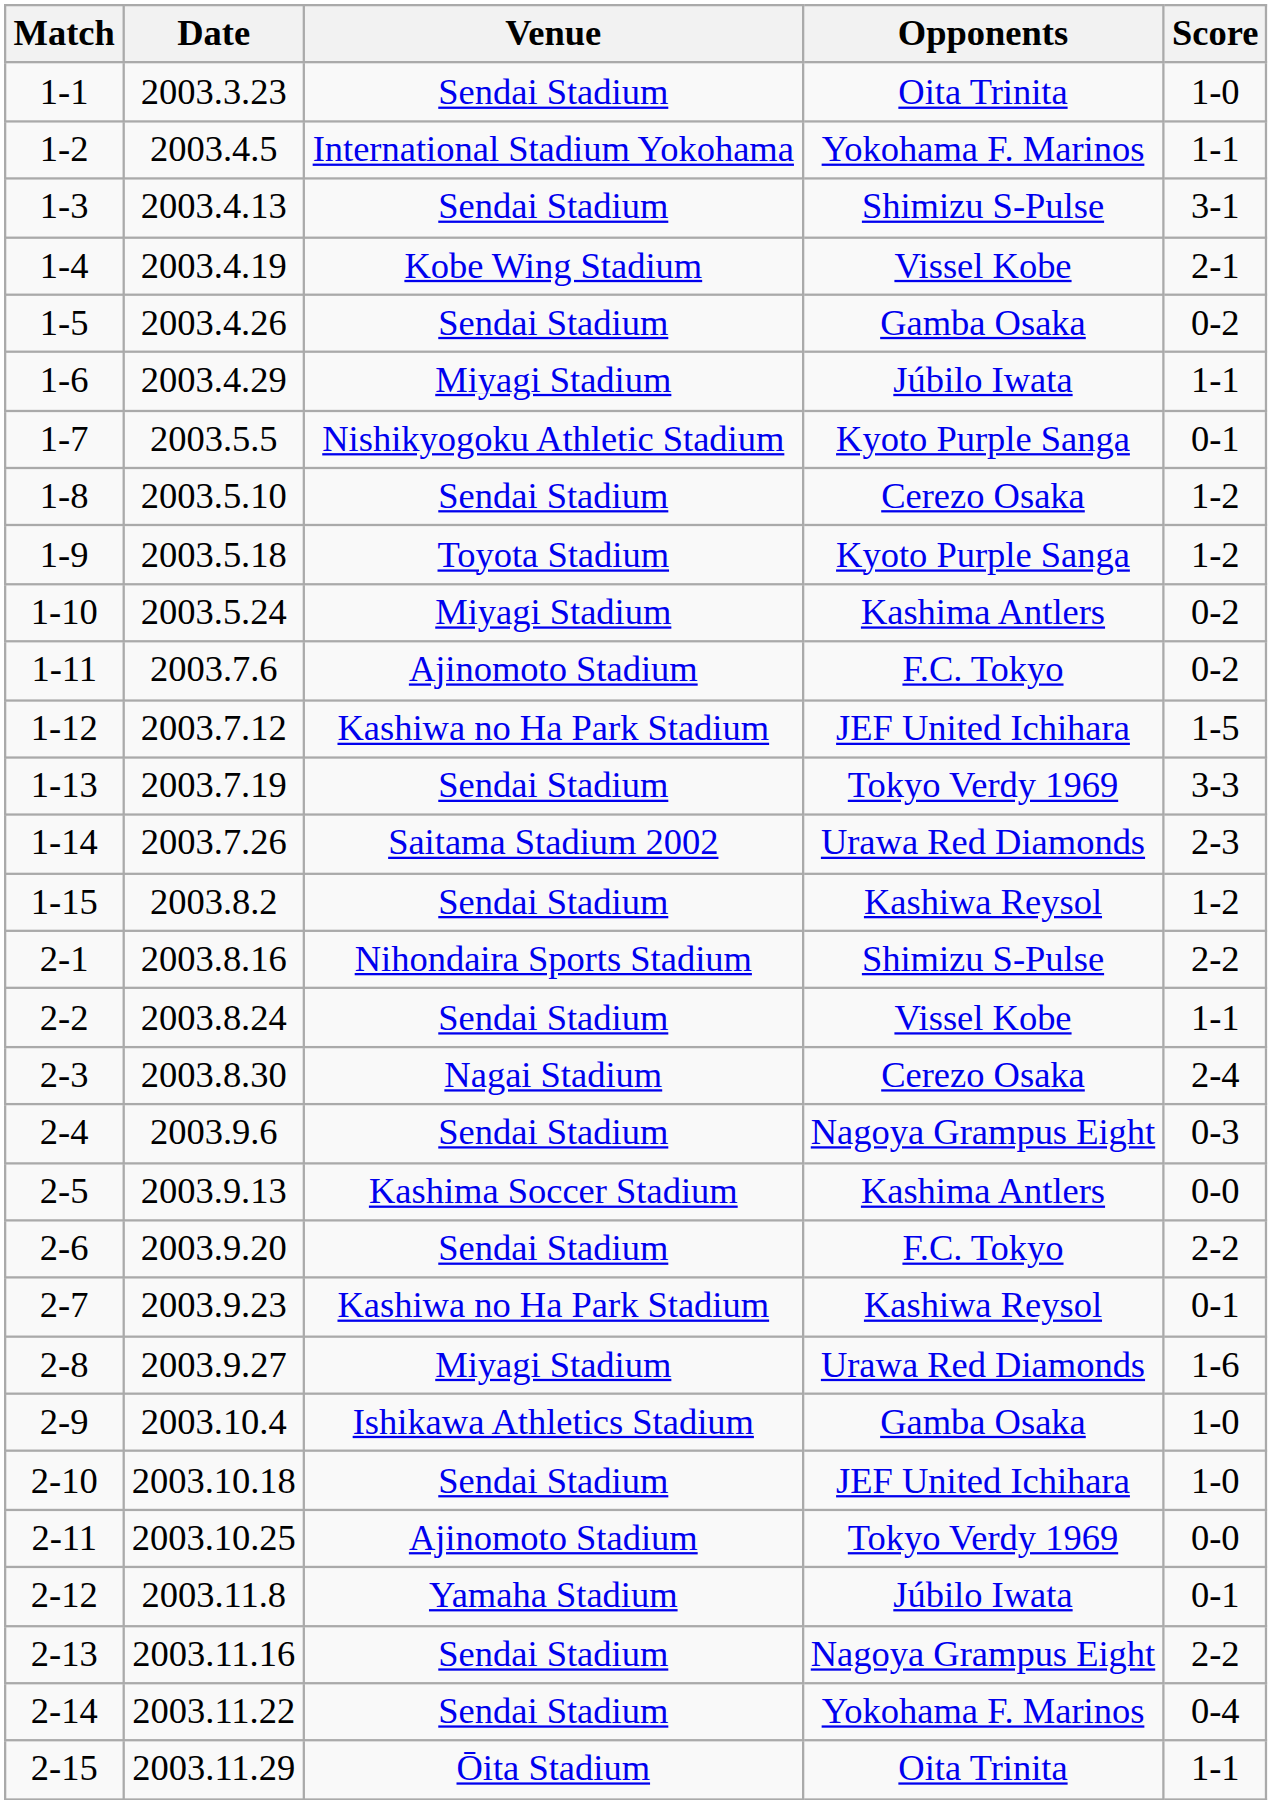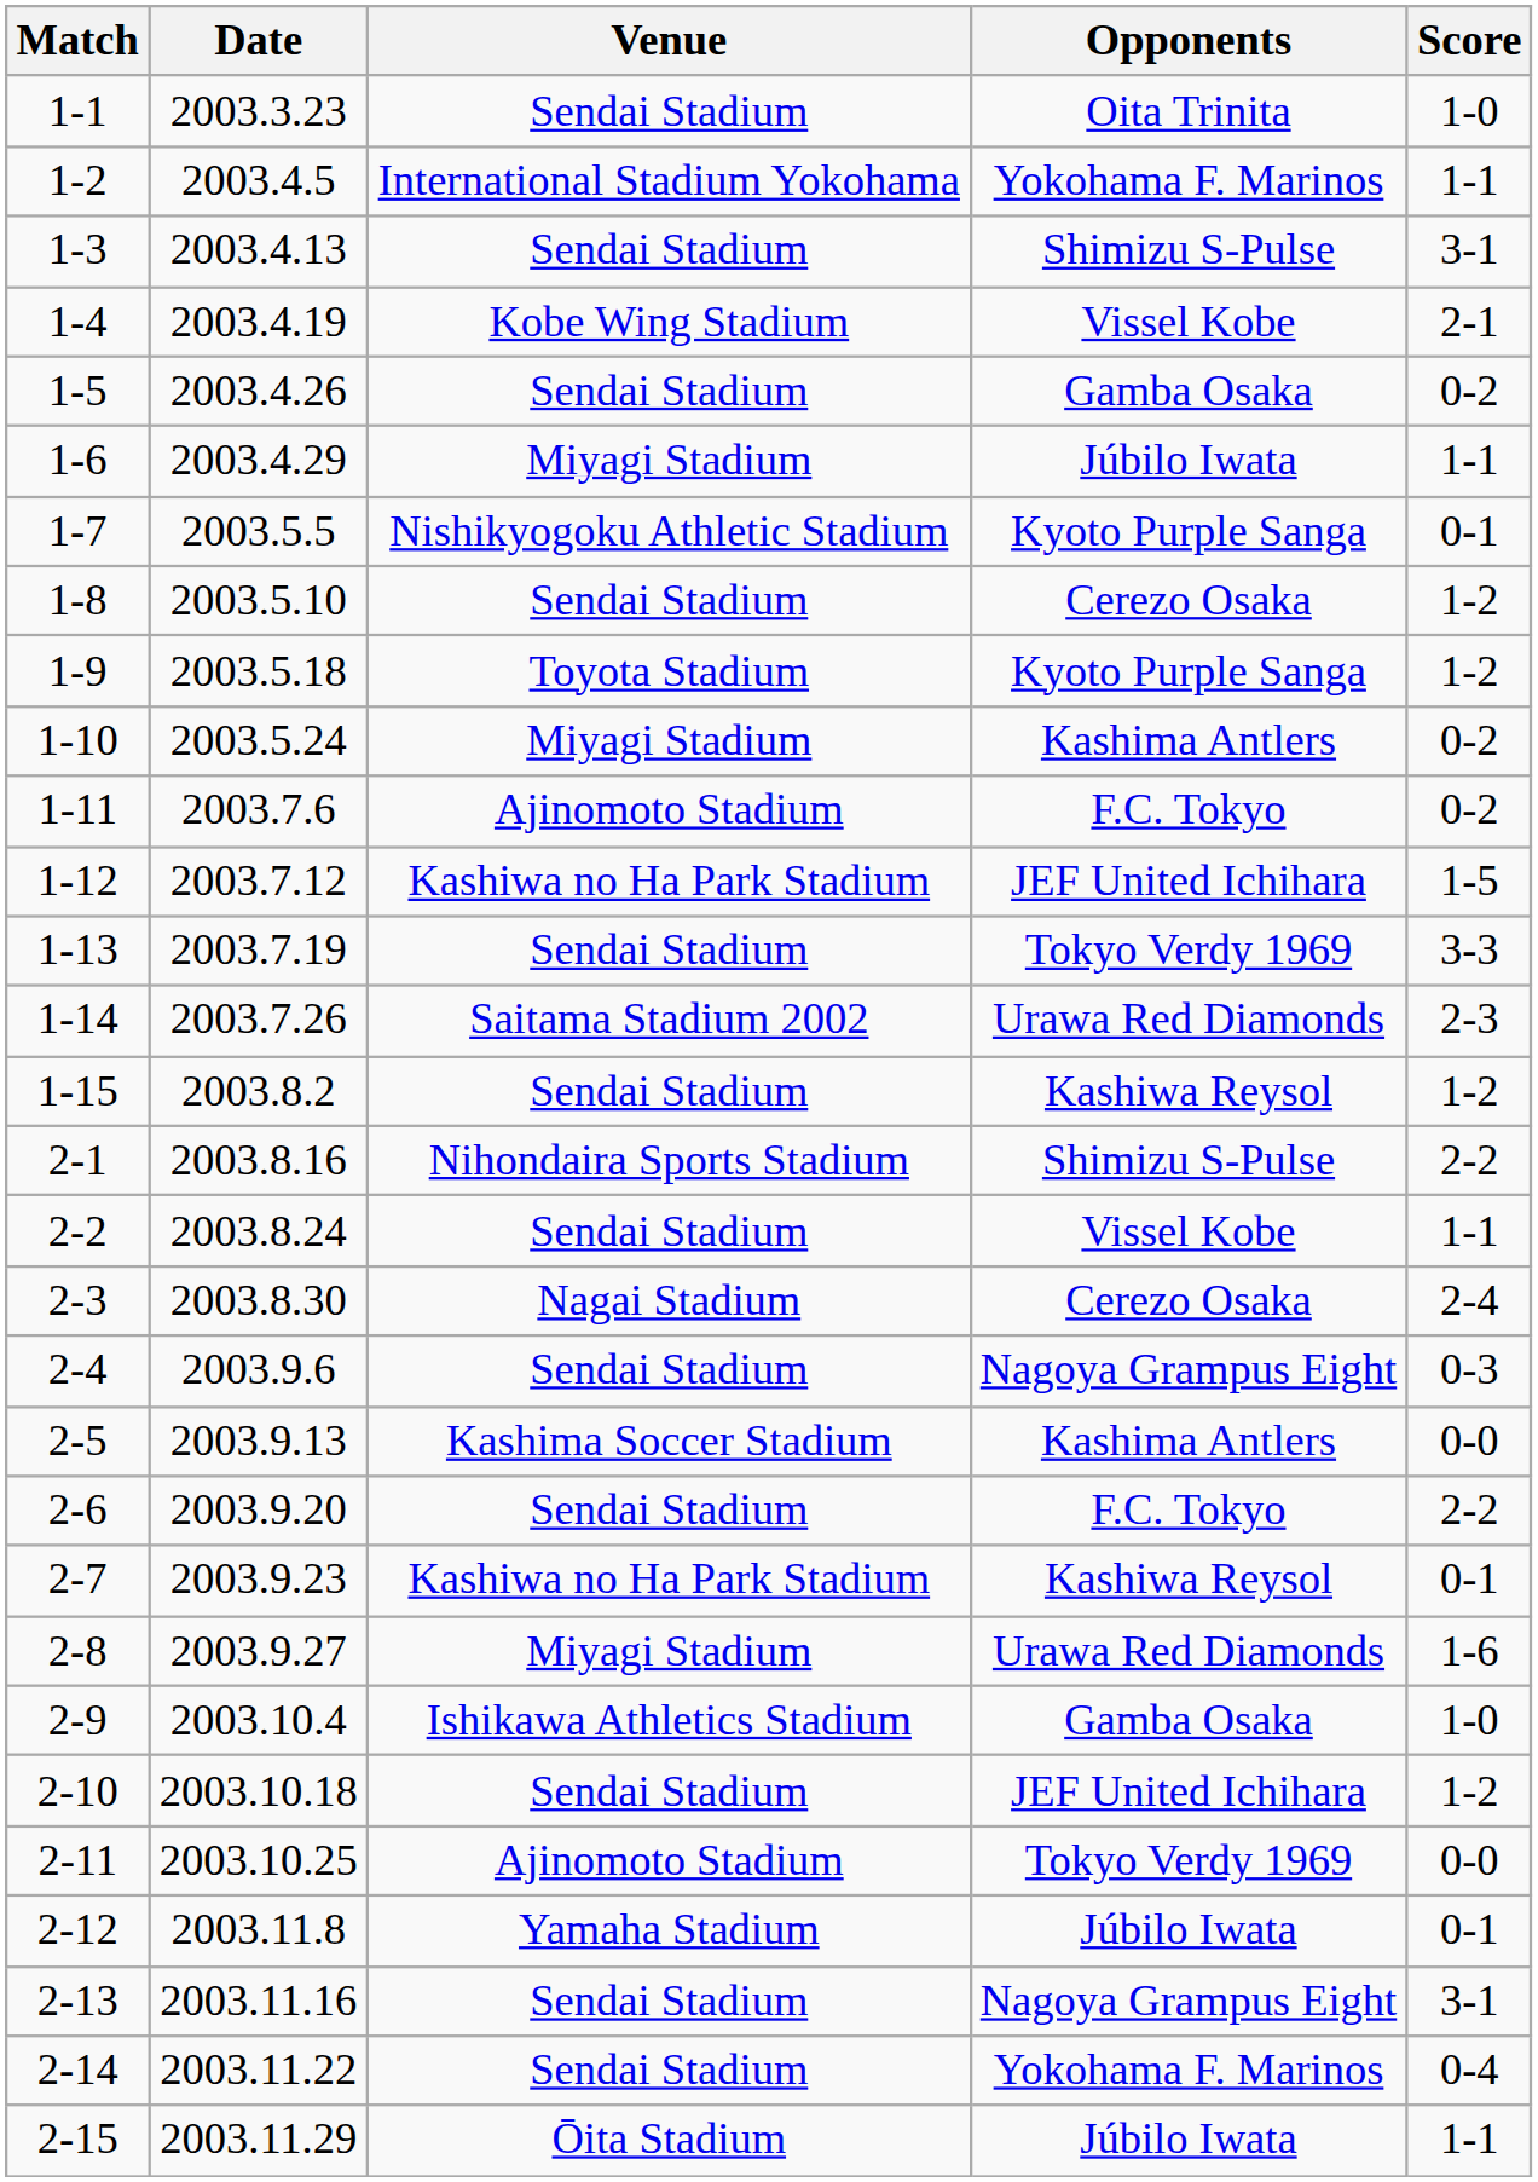 <table class="wikitable" style="text-align:center;">
 <tr>
 <th>Match</th>
 <th>Date</th>
 <th>Venue</th>
 <th>Opponents</th>
 <th>Score</th>
 </tr>
 <tr>
 <td>1-1</td>
 <td>2003.3.23</td>
 <td><a href='#'>Sendai Stadium</a></td>
 <td><a href='#'>Oita Trinita</a></td>
 <td>1-0</td>
 </tr>
 <tr>
 <td>1-2</td>
 <td>2003.4.5</td>
 <td><a href='#'>International Stadium Yokohama</a></td>
 <td><a href='#'>Yokohama F. Marinos</a></td>
 <td>1-1</td>
 </tr>
 <tr>
 <td>1-3</td>
 <td>2003.4.13</td>
 <td><a href='#'>Sendai Stadium</a></td>
 <td><a href='#'>Shimizu S-Pulse</a></td>
 <td>3-1</td>
 </tr>
 <tr>
 <td>1-4</td>
 <td>2003.4.19</td>
 <td><a href='#'>Kobe Wing Stadium</a></td>
 <td><a href='#'>Vissel Kobe</a></td>
 <td>2-1</td>
 </tr>
 <tr>
 <td>1-5</td>
 <td>2003.4.26</td>
 <td><a href='#'>Sendai Stadium</a></td>
 <td><a href='#'>Gamba Osaka</a></td>
 <td>0-2</td>
 </tr>
 <tr>
 <td>1-6</td>
 <td>2003.4.29</td>
 <td><a href='#'>Miyagi Stadium</a></td>
 <td><a href='#'>Júbilo Iwata</a></td>
 <td>1-1</td>
 </tr>
 <tr>
 <td>1-7</td>
 <td>2003.5.5</td>
 <td><a href='#'>Nishikyogoku Athletic Stadium</a></td>
 <td><a href='#'>Kyoto Purple Sanga</a></td>
 <td>0-1</td>
 </tr>
 <tr>
 <td>1-8</td>
 <td>2003.5.10</td>
 <td><a href='#'>Sendai Stadium</a></td>
 <td><a href='#'>Cerezo Osaka</a></td>
 <td>1-2</td>
 </tr>
 <tr>
 <td>1-9</td>
 <td>2003.5.18</td>
 <td><a href='#'>Toyota Stadium</a></td>
 <td><a href='#'>Kyoto Purple Sanga</a></td>
 <td>1-2</td>
 </tr>
 <tr>
 <td>1-10</td>
 <td>2003.5.24</td>
 <td><a href='#'>Miyagi Stadium</a></td>
 <td><a href='#'>Kashima Antlers</a></td>
 <td>0-2</td>
 </tr>
 <tr>
 <td>1-11</td>
 <td>2003.7.6</td>
 <td><a href='#'>Ajinomoto Stadium</a></td>
 <td><a href='#'>F.C. Tokyo</a></td>
 <td>0-2</td>
 </tr>
 <tr>
 <td>1-12</td>
 <td>2003.7.12</td>
 <td><a href='#'>Kashiwa no Ha Park Stadium</a></td>
 <td><a href='#'>JEF United Ichihara</a></td>
 <td>1-5</td>
 </tr>
 <tr>
 <td>1-13</td>
 <td>2003.7.19</td>
 <td><a href='#'>Sendai Stadium</a></td>
 <td><a href='#'>Tokyo Verdy 1969</a></td>
 <td>3-3</td>
 </tr>
 <tr>
 <td>1-14</td>
 <td>2003.7.26</td>
 <td><a href='#'>Saitama Stadium 2002</a></td>
 <td><a href='#'>Urawa Red Diamonds</a></td>
 <td>2-3</td>
 </tr>
 <tr>
 <td>1-15</td>
 <td>2003.8.2</td>
 <td><a href='#'>Sendai Stadium</a></td>
 <td><a href='#'>Kashiwa Reysol</a></td>
 <td>1-2</td>
 </tr>
 <tr>
 <td>2-1</td>
 <td>2003.8.16</td>
 <td><a href='#'>Nihondaira Sports Stadium</a></td>
 <td><a href='#'>Shimizu S-Pulse</a></td>
 <td>2-2</td>
 </tr>
 <tr>
 <td>2-2</td>
 <td>2003.8.24</td>
 <td><a href='#'>Sendai Stadium</a></td>
 <td><a href='#'>Vissel Kobe</a></td>
 <td>1-1</td>
 </tr>
 <tr>
 <td>2-3</td>
 <td>2003.8.30</td>
 <td><a href='#'>Nagai Stadium</a></td>
 <td><a href='#'>Cerezo Osaka</a></td>
 <td>2-4</td>
 </tr>
 <tr>
 <td>2-4</td>
 <td>2003.9.6</td>
 <td><a href='#'>Sendai Stadium</a></td>
 <td><a href='#'>Nagoya Grampus Eight</a></td>
 <td>0-3</td>
 </tr>
 <tr>
 <td>2-5</td>
 <td>2003.9.13</td>
 <td><a href='#'>Kashima Soccer Stadium</a></td>
 <td><a href='#'>Kashima Antlers</a></td>
 <td>0-0</td>
 </tr>
 <tr>
 <td>2-6</td>
 <td>2003.9.20</td>
 <td><a href='#'>Sendai Stadium</a></td>
 <td><a href='#'>F.C. Tokyo</a></td>
 <td>2-2</td>
 </tr>
 <tr>
 <td>2-7</td>
 <td>2003.9.23</td>
 <td><a href='#'>Kashiwa no Ha Park Stadium</a></td>
 <td><a href='#'>Kashiwa Reysol</a></td>
 <td>0-1</td>
 </tr>
 <tr>
 <td>2-8</td>
 <td>2003.9.27</td>
 <td><a href='#'>Miyagi Stadium</a></td>
 <td><a href='#'>Urawa Red Diamonds</a></td>
 <td>1-6</td>
 </tr>
 <tr>
 <td>2-9</td>
 <td>2003.10.4</td>
 <td><a href='#'>Ishikawa Athletics Stadium</a></td>
 <td><a href='#'>Gamba Osaka</a></td>
 <td>1-0</td>
 </tr>
 <tr>
 <td>2-10</td>
 <td>2003.10.18</td>
 <td><a href='#'>Sendai Stadium</a></td>
 <td><a href='#'>JEF United Ichihara</a></td>
-<td>1-0</td>
+<td>1-2</td>
 </tr>
 <tr>
 <td>2-11</td>
 <td>2003.10.25</td>
 <td><a href='#'>Ajinomoto Stadium</a></td>
 <td><a href='#'>Tokyo Verdy 1969</a></td>
 <td>0-0</td>
 </tr>
 <tr>
 <td>2-12</td>
 <td>2003.11.8</td>
 <td><a href='#'>Yamaha Stadium</a></td>
 <td><a href='#'>Júbilo Iwata</a></td>
 <td>0-1</td>
 </tr>
 <tr>
 <td>2-13</td>
 <td>2003.11.16</td>
 <td><a href='#'>Sendai Stadium</a></td>
 <td><a href='#'>Nagoya Grampus Eight</a></td>
-<td>2-2</td>
+<td>3-1</td>
 </tr>
 <tr>
 <td>2-14</td>
 <td>2003.11.22</td>
 <td><a href='#'>Sendai Stadium</a></td>
 <td><a href='#'>Yokohama F. Marinos</a></td>
 <td>0-4</td>
 </tr>
 <tr>
 <td>2-15</td>
 <td>2003.11.29</td>
 <td><a href='#'>Ōita Stadium</a></td>
-<td><a href='#'>Oita Trinita</a></td>
+<td><a href='#'>Júbilo Iwata</a></td>
 <td>1-1</td>
 </tr>
 </table>
